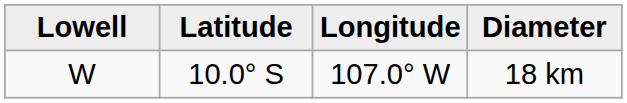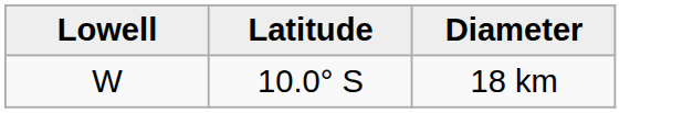 <table class="wikitable">
 <tr>
 <th width="25%" style="background:#eeeeee;">Lowell</th>
 <th width="25%" style="background:#eeeeee;">Latitude</th>
-<th width="25%" style="background:#eeeeee;">Longitude</th>
 <th width="25%" style="background:#eeeeee;">Diameter</th>
 </tr>
 <tr>
 <td align="center">W</td>
 <td align="center">10.0° S</td>
-<td align="center">107.0° W</td>
 <td align="center">18 km</td>
 </tr>
 </table>
